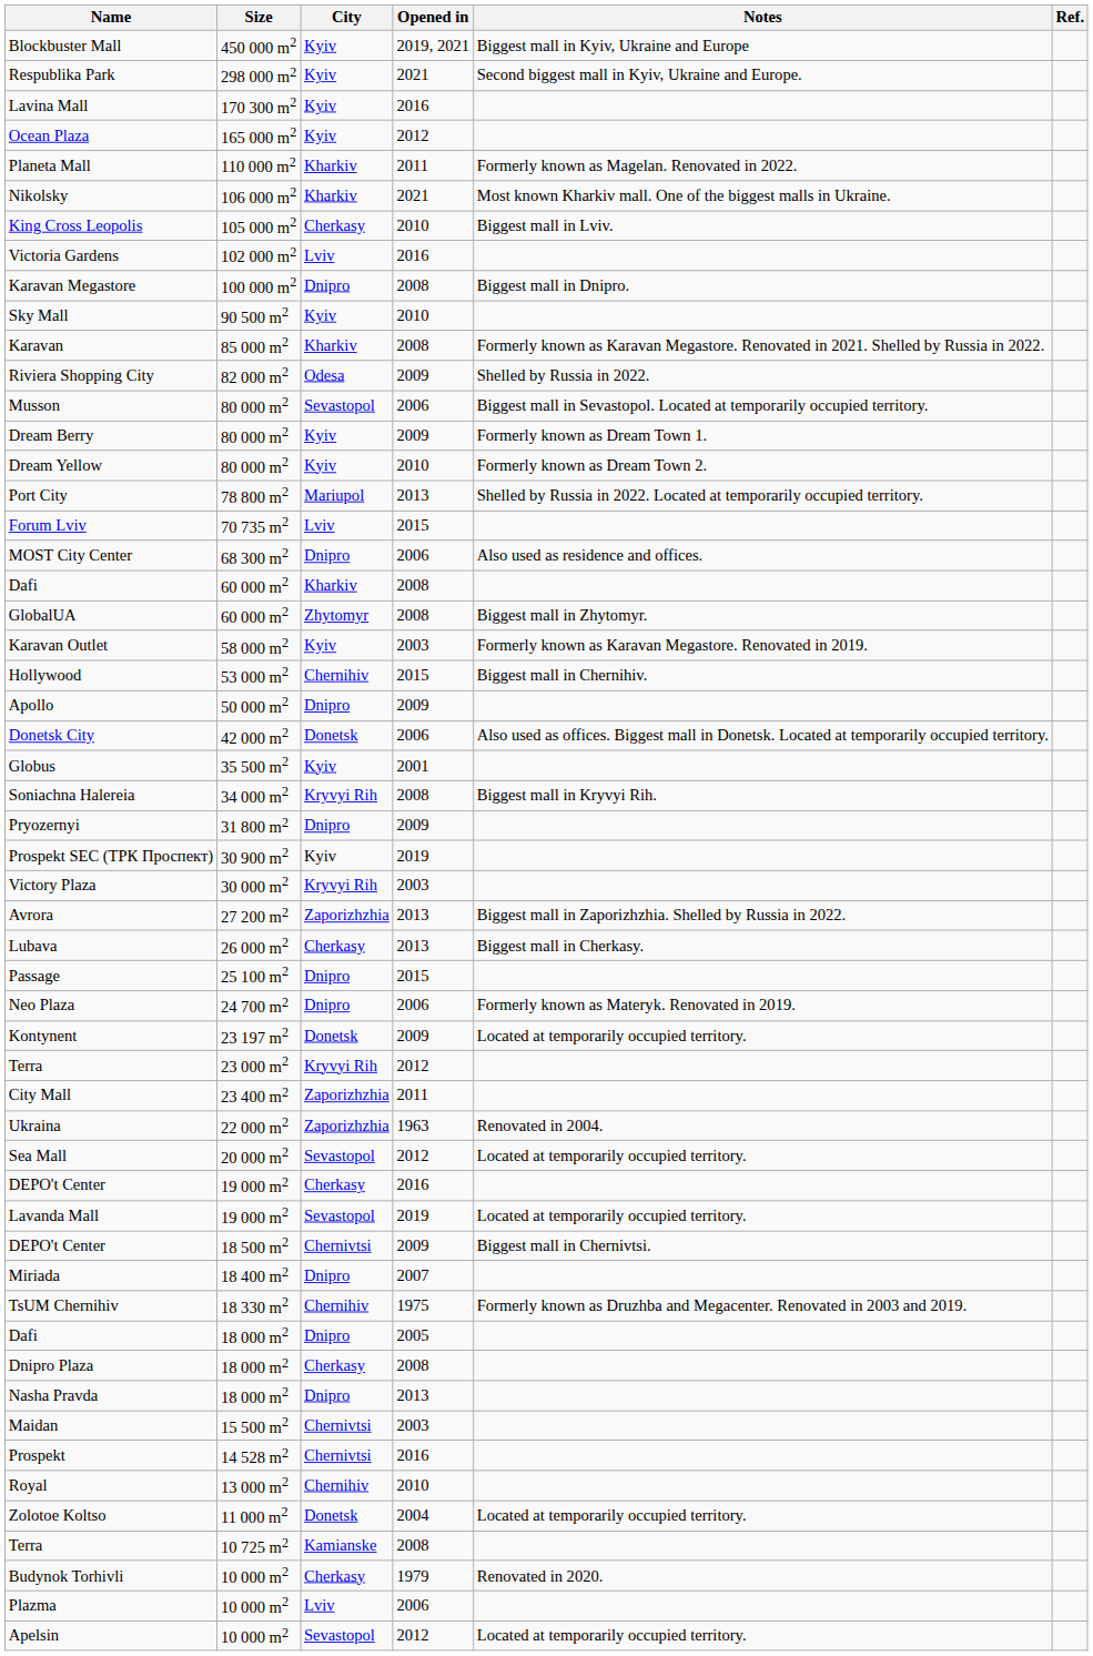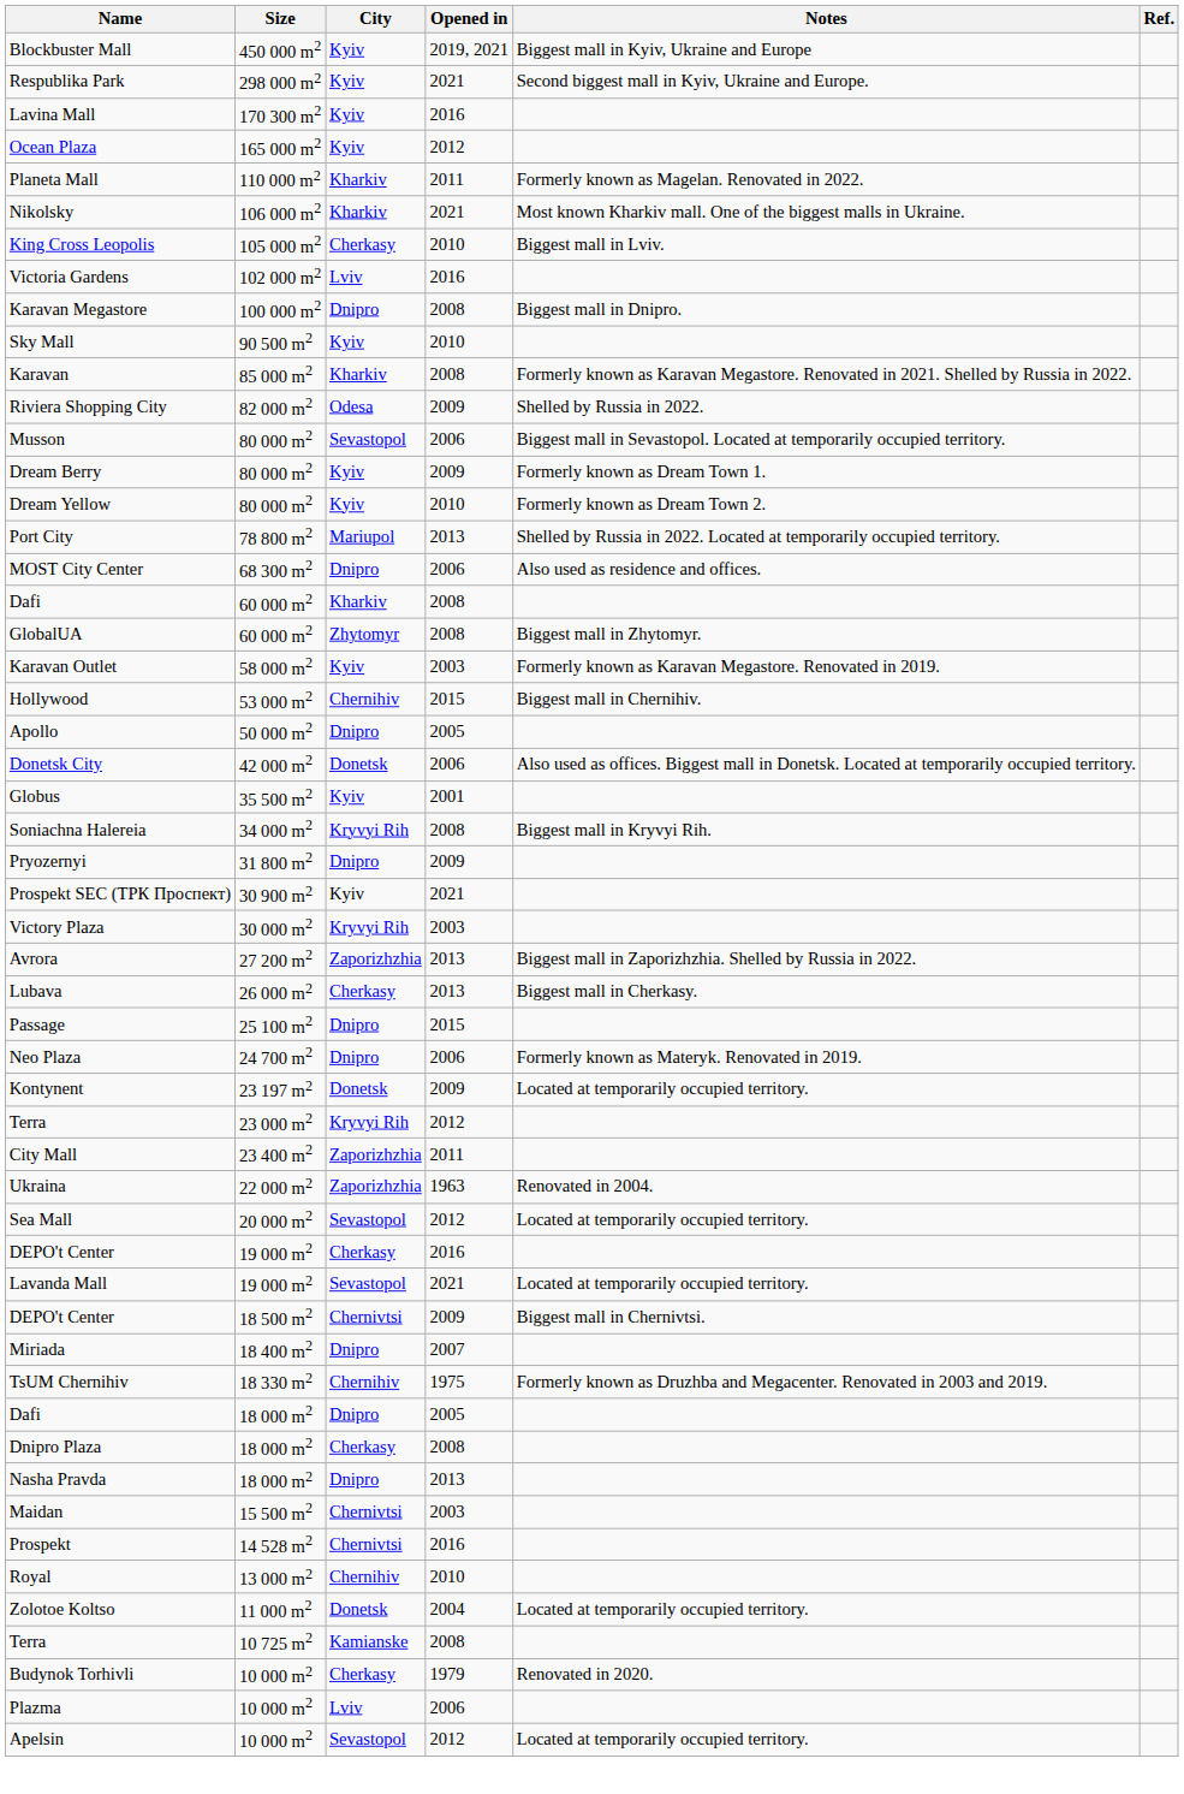 <table class="wikitable sortable">
 <tr>
 <th>Name</th>
 <th>Size</th>
 <th>City</th>
 <th>Opened in</th>
 <th>Notes</th>
 <th>Ref.</th>
 </tr>
 <tr>
 <td>Blockbuster Mall</td>
 <td>450 000 m<sup>2</sup></td>
 <td><a href='#'>Kyiv</a></td>
 <td>2019, 2021</td>
 <td>Biggest mall in Kyiv, Ukraine and Europe</td>
 <td></td>
 </tr>
 <tr>
 <td>Respublika Park</td>
 <td>298 000 m<sup>2</sup></td>
 <td><a href='#'>Kyiv</a></td>
 <td>2021</td>
 <td>Second biggest mall in Kyiv, Ukraine and Europe.</td>
 <td></td>
 </tr>
 <tr>
 <td>Lavina Mall</td>
 <td>170 300 m<sup>2</sup></td>
 <td><a href='#'>Kyiv</a></td>
 <td>2016</td>
 <td></td>
 <td></td>
 </tr>
 <tr>
 <td><a href='#'>Ocean Plaza</a></td>
 <td>165 000 m<sup>2</sup></td>
 <td><a href='#'>Kyiv</a></td>
 <td>2012</td>
 <td></td>
 <td></td>
 </tr>
 <tr>
 <td>Planeta Mall</td>
 <td>110 000 m<sup>2</sup></td>
 <td><a href='#'>Kharkiv</a></td>
 <td>2011</td>
 <td>Formerly known as Magelan. Renovated in 2022.</td>
 <td></td>
 </tr>
 <tr>
 <td>Nikolsky</td>
 <td>106 000 m<sup>2</sup></td>
 <td><a href='#'>Kharkiv</a></td>
 <td>2021</td>
 <td>Most known Kharkiv mall. One of the biggest malls in Ukraine.</td>
 <td></td>
 </tr>
 <tr>
 <td><a href='#'>King Cross Leopolis</a></td>
 <td>105 000 m<sup>2</sup></td>
 <td><a href='#'>Cherkasy</a></td>
 <td>2010</td>
 <td>Biggest mall in Lviv.</td>
 <td></td>
 </tr>
 <tr>
 <td>Victoria Gardens</td>
 <td>102 000 m<sup>2</sup></td>
 <td><a href='#'>Lviv</a></td>
 <td>2016</td>
 <td></td>
 <td></td>
 </tr>
 <tr>
 <td>Karavan Megastore</td>
 <td>100 000 m<sup>2</sup></td>
 <td><a href='#'>Dnipro</a></td>
 <td>2008</td>
 <td>Biggest mall in Dnipro.</td>
 <td></td>
 </tr>
 <tr>
 <td>Sky Mall</td>
 <td>90 500 m<sup>2</sup></td>
 <td><a href='#'>Kyiv</a></td>
 <td>2010</td>
 <td></td>
 <td></td>
 </tr>
 <tr>
 <td>Karavan</td>
 <td>85 000 m<sup>2</sup></td>
 <td><a href='#'>Kharkiv</a></td>
 <td>2008</td>
 <td>Formerly known as Karavan Megastore. Renovated in 2021. Shelled by Russia in 2022.</td>
 <td></td>
 </tr>
 <tr>
 <td>Riviera Shopping City</td>
 <td>82 000 m<sup>2</sup></td>
 <td><a href='#'>Odesa</a></td>
 <td>2009</td>
 <td>Shelled by Russia in 2022.</td>
 <td></td>
 </tr>
 <tr>
 <td>Musson</td>
 <td>80 000 m<sup>2</sup></td>
 <td><a href='#'>Sevastopol</a></td>
 <td>2006</td>
 <td>Biggest mall in Sevastopol. Located at temporarily occupied territory.</td>
 <td></td>
 </tr>
 <tr>
 <td>Dream Berry</td>
 <td>80 000 m<sup>2</sup></td>
 <td><a href='#'>Kyiv</a></td>
 <td>2009</td>
 <td>Formerly known as Dream Town 1.</td>
 <td></td>
 </tr>
 <tr>
 <td>Dream Yellow</td>
 <td>80 000 m<sup>2</sup></td>
 <td><a href='#'>Kyiv</a></td>
 <td>2010</td>
 <td>Formerly known as Dream Town 2.</td>
 <td></td>
 </tr>
 <tr>
 <td>Port City</td>
 <td>78 800 m<sup>2</sup></td>
 <td><a href='#'>Mariupol</a></td>
 <td>2013</td>
 <td>Shelled by Russia in 2022. Located at temporarily occupied territory.</td>
 <td></td>
 </tr>
 <tr>
-<td><a href='#'>Forum Lviv</a></td>
-<td>70 735 m<sup>2</sup></td>
-<td><a href='#'>Lviv</a></td>
-<td>2015</td>
-<td></td>
-<td></td>
-</tr>
-<tr>
 <td>MOST City Center</td>
 <td>68 300 m<sup>2</sup></td>
 <td><a href='#'>Dnipro</a></td>
 <td>2006</td>
 <td>Also used as residence and offices.</td>
 <td></td>
 </tr>
 <tr>
 <td>Dafi</td>
 <td>60 000 m<sup>2</sup></td>
 <td><a href='#'>Kharkiv</a></td>
 <td>2008</td>
 <td></td>
 <td></td>
 </tr>
 <tr>
 <td>GlobalUA</td>
 <td>60 000 m<sup>2</sup></td>
 <td><a href='#'>Zhytomyr</a></td>
 <td>2008</td>
 <td>Biggest mall in Zhytomyr.</td>
 <td></td>
 </tr>
 <tr>
 <td>Karavan Outlet</td>
 <td>58 000 m<sup>2</sup></td>
 <td><a href='#'>Kyiv</a></td>
 <td>2003</td>
 <td>Formerly known as Karavan Megastore. Renovated in 2019.</td>
 <td></td>
 </tr>
 <tr>
 <td>Hollywood</td>
 <td>53 000 m<sup>2</sup></td>
 <td><a href='#'>Chernihiv</a></td>
 <td>2015</td>
 <td>Biggest mall in Chernihiv.</td>
 <td></td>
 </tr>
 <tr>
 <td>Apollo</td>
 <td>50 000 m<sup>2</sup></td>
 <td><a href='#'>Dnipro</a></td>
-<td>2009</td>
+<td>2005</td>
 <td></td>
 <td></td>
 </tr>
 <tr>
 <td><a href='#'>Donetsk City</a></td>
 <td>42 000 m<sup>2</sup></td>
 <td><a href='#'>Donetsk</a></td>
 <td>2006</td>
 <td>Also used as offices. Biggest mall in Donetsk. Located at temporarily occupied territory.</td>
 <td></td>
 </tr>
 <tr>
 <td>Globus</td>
 <td>35 500 m<sup>2</sup></td>
 <td><a href='#'>Kyiv</a></td>
 <td>2001</td>
 <td></td>
 <td></td>
 </tr>
 <tr>
 <td>Soniachna Halereia</td>
 <td>34 000 m<sup>2</sup></td>
 <td><a href='#'>Kryvyi Rih</a></td>
 <td>2008</td>
 <td>Biggest mall in Kryvyi Rih.</td>
 <td></td>
 </tr>
 <tr>
 <td>Pryozernyi</td>
 <td>31 800 m<sup>2</sup></td>
 <td><a href='#'>Dnipro</a></td>
 <td>2009</td>
 <td></td>
 <td></td>
 </tr>
 <tr>
 <td>Prospekt SEC (ТРК Проспект)</td>
 <td>30 900 m<sup>2</sup></td>
 <td>Kyiv</td>
-<td>2019</td>
+<td>2021</td>
 <td></td>
 <td></td>
 </tr>
 <tr>
 <td>Victory Plaza</td>
 <td>30 000 m<sup>2</sup></td>
 <td><a href='#'>Kryvyi Rih</a></td>
 <td>2003</td>
 <td></td>
 <td></td>
 </tr>
 <tr>
 <td>Avrora</td>
 <td>27 200 m<sup>2</sup></td>
 <td><a href='#'>Zaporizhzhia</a></td>
 <td>2013</td>
 <td>Biggest mall in Zaporizhzhia. Shelled by Russia in 2022.</td>
 <td></td>
 </tr>
 <tr>
 <td>Lubava</td>
 <td>26 000 m<sup>2</sup></td>
 <td><a href='#'>Cherkasy</a></td>
 <td>2013</td>
 <td>Biggest mall in Cherkasy.</td>
 <td></td>
 </tr>
 <tr>
 <td>Passage</td>
 <td>25 100 m<sup>2</sup></td>
 <td><a href='#'>Dnipro</a></td>
 <td>2015</td>
 <td></td>
 <td></td>
 </tr>
 <tr>
 <td>Neo Plaza</td>
 <td>24 700 m<sup>2</sup></td>
 <td><a href='#'>Dnipro</a></td>
 <td>2006</td>
 <td>Formerly known as Materyk. Renovated in 2019.</td>
 <td></td>
 </tr>
 <tr>
 <td>Kontynent</td>
 <td>23 197 m<sup>2</sup></td>
 <td><a href='#'>Donetsk</a></td>
 <td>2009</td>
 <td>Located at temporarily occupied territory.</td>
 <td></td>
 </tr>
 <tr>
 <td>Terra</td>
 <td>23 000 m<sup>2</sup></td>
 <td><a href='#'>Kryvyi Rih</a></td>
 <td>2012</td>
 <td></td>
 <td></td>
 </tr>
 <tr>
 <td>City Mall</td>
 <td>23 400 m<sup>2</sup></td>
 <td><a href='#'>Zaporizhzhia</a></td>
 <td>2011</td>
 <td></td>
 <td></td>
 </tr>
 <tr>
 <td>Ukraina</td>
 <td>22 000 m<sup>2</sup></td>
 <td><a href='#'>Zaporizhzhia</a></td>
 <td>1963</td>
 <td>Renovated in 2004.</td>
 <td></td>
 </tr>
 <tr>
 <td>Sea Mall</td>
 <td>20 000 m<sup>2</sup></td>
 <td><a href='#'>Sevastopol</a></td>
 <td>2012</td>
 <td>Located at temporarily occupied territory.</td>
 <td></td>
 </tr>
 <tr>
 <td>DEPO't Center</td>
 <td>19 000 m<sup>2</sup></td>
 <td><a href='#'>Cherkasy</a></td>
 <td>2016</td>
 <td></td>
 <td></td>
 </tr>
 <tr>
 <td>Lavanda Mall</td>
 <td>19 000 m<sup>2</sup></td>
 <td><a href='#'>Sevastopol</a></td>
-<td>2019</td>
+<td>2021</td>
 <td>Located at temporarily occupied territory.</td>
 <td></td>
 </tr>
 <tr>
 <td>DEPO't Center</td>
 <td>18 500 m<sup>2</sup></td>
 <td><a href='#'>Chernivtsi</a></td>
 <td>2009</td>
 <td>Biggest mall in Chernivtsi.</td>
 <td></td>
 </tr>
 <tr>
 <td>Miriada</td>
 <td>18 400 m<sup>2</sup></td>
 <td><a href='#'>Dnipro</a></td>
 <td>2007</td>
 <td></td>
 <td></td>
 </tr>
 <tr>
 <td>TsUM Chernihiv</td>
 <td>18 330 m<sup>2</sup></td>
 <td><a href='#'>Chernihiv</a></td>
 <td>1975</td>
 <td>Formerly known as Druzhba and Megacenter. Renovated in 2003 and 2019.</td>
 <td></td>
 </tr>
 <tr>
 <td>Dafi</td>
 <td>18 000 m<sup>2</sup></td>
 <td><a href='#'>Dnipro</a></td>
 <td>2005</td>
 <td></td>
 <td></td>
 </tr>
 <tr>
 <td>Dnipro Plaza</td>
 <td>18 000 m<sup>2</sup></td>
 <td><a href='#'>Cherkasy</a></td>
 <td>2008</td>
 <td></td>
 <td></td>
 </tr>
 <tr>
 <td>Nasha Pravda</td>
 <td>18 000 m<sup>2</sup></td>
 <td><a href='#'>Dnipro</a></td>
 <td>2013</td>
 <td></td>
 <td></td>
 </tr>
 <tr>
 <td>Maidan</td>
 <td>15 500 m<sup>2</sup></td>
 <td><a href='#'>Chernivtsi</a></td>
 <td>2003</td>
 <td></td>
 <td></td>
 </tr>
 <tr>
 <td>Prospekt</td>
 <td>14 528 m<sup>2</sup></td>
 <td><a href='#'>Chernivtsi</a></td>
 <td>2016</td>
 <td></td>
 <td></td>
 </tr>
 <tr>
 <td>Royal</td>
 <td>13 000 m<sup>2</sup></td>
 <td><a href='#'>Chernihiv</a></td>
 <td>2010</td>
 <td></td>
 <td></td>
 </tr>
 <tr>
 <td>Zolotoe Koltso</td>
 <td>11 000 m<sup>2</sup></td>
 <td><a href='#'>Donetsk</a></td>
 <td>2004</td>
 <td>Located at temporarily occupied territory.</td>
 <td></td>
 </tr>
 <tr>
 <td>Terra</td>
 <td>10 725 m<sup>2</sup></td>
 <td><a href='#'>Kamianske</a></td>
 <td>2008</td>
 <td></td>
 <td></td>
 </tr>
 <tr>
 <td>Budynok Torhivli</td>
 <td>10 000 m<sup>2</sup></td>
 <td><a href='#'>Cherkasy</a></td>
 <td>1979</td>
 <td>Renovated in 2020.</td>
 <td></td>
 </tr>
 <tr>
 <td>Plazma</td>
 <td>10 000 m<sup>2</sup></td>
 <td><a href='#'>Lviv</a></td>
 <td>2006</td>
 <td></td>
 <td></td>
 </tr>
 <tr>
 <td>Apelsin</td>
 <td>10 000 m<sup>2</sup></td>
 <td><a href='#'>Sevastopol</a></td>
 <td>2012</td>
 <td>Located at temporarily occupied territory.</td>
 <td></td>
 </tr>
 </table>
